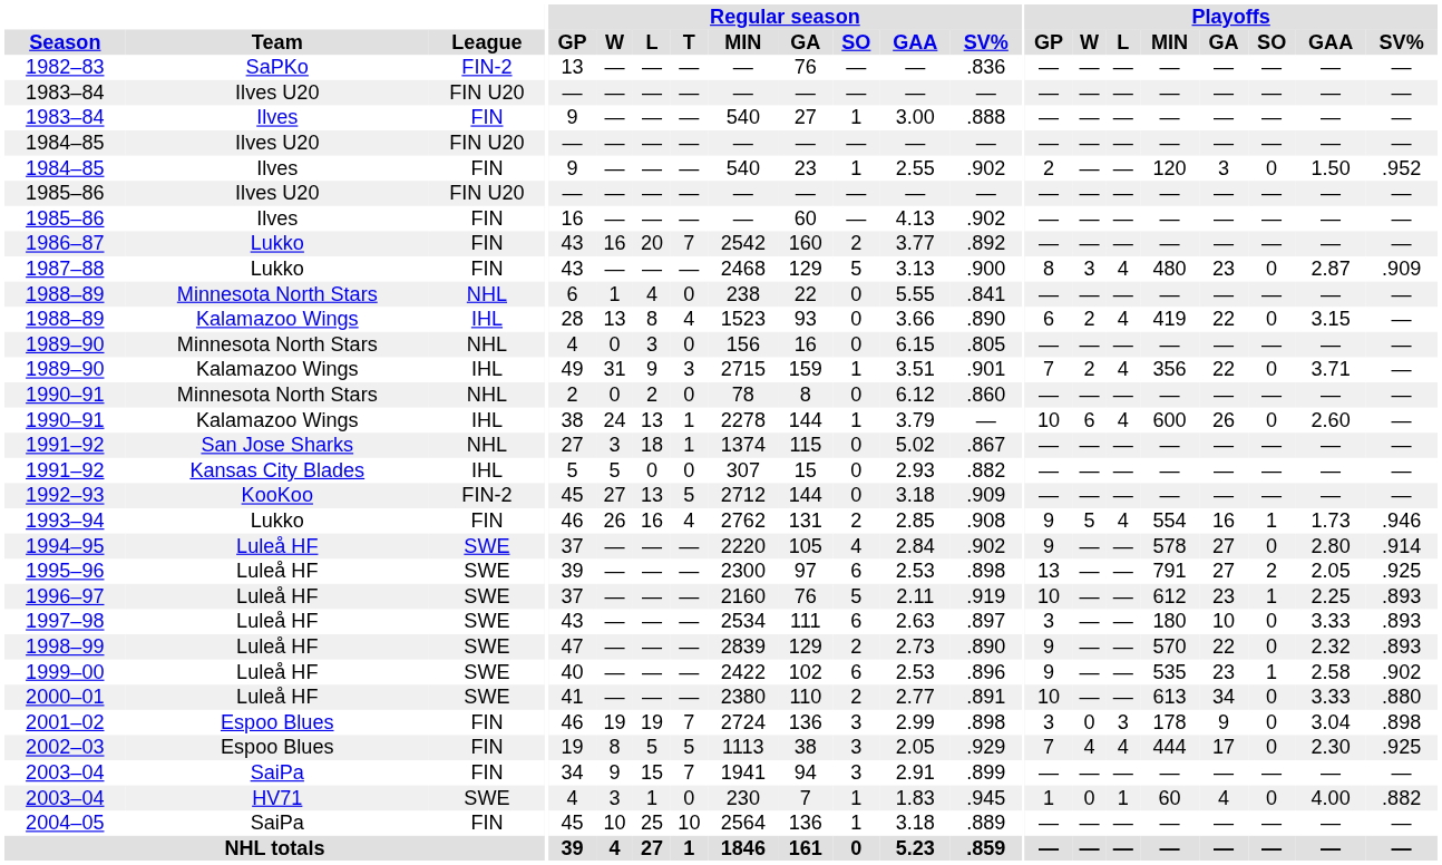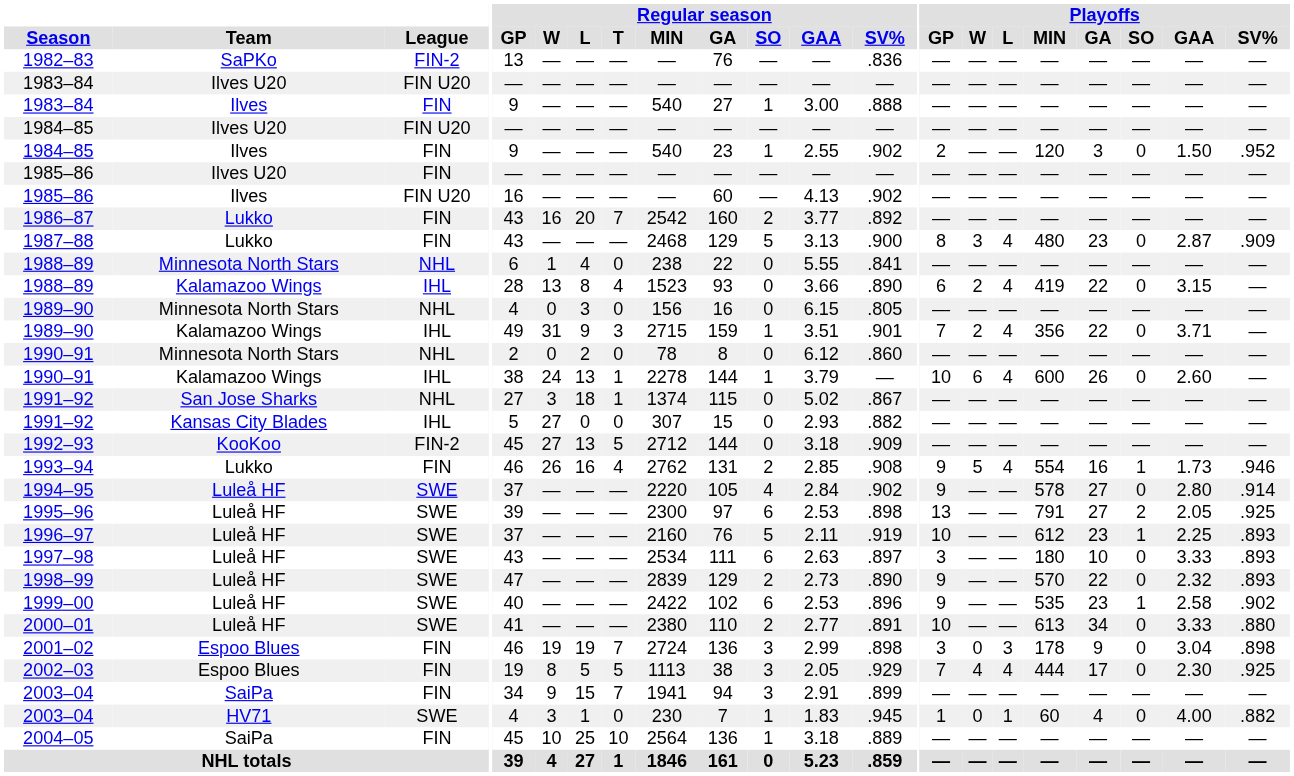 <table border="0" cellpadding="1" cellspacing="0" style="width:90%; text-align:center;">
 <tr bgcolor="#e0e0e0">
 <th colspan="3" bgcolor="#ffffff"></th>
 <th rowspan="99" bgcolor="#ffffff"></th>
 <th colspan="9" bgcolor="#e0e0e0"><a href='#'>Regular season</a></th>
 <th rowspan="99" bgcolor="#ffffff"></th>
 <th colspan="8" bgcolor="#e0e0e0"><a href='#'>Playoffs</a></th>
 </tr>
 <tr bgcolor="#e0e0e0">
 <th><a href='#'>Season</a></th>
 <th>Team</th>
 <th>League</th>
 <th>GP</th>
 <th>W</th>
 <th>L</th>
 <th>T</th>
 <th>MIN</th>
 <th>GA</th>
 <th><a href='#'>SO</a></th>
 <th><a href='#'>GAA</a></th>
 <th><a href='#'>SV%</a></th>
 <th>GP</th>
 <th>W</th>
 <th>L</th>
 <th>MIN</th>
 <th>GA</th>
 <th>SO</th>
 <th>GAA</th>
 <th>SV%</th>
 </tr>
 <tr>
 <td><a href='#'>1982–83</a></td>
 <td><a href='#'>SaPKo</a></td>
 <td><a href='#'>FIN-2</a></td>
 <td>13</td>
 <td>—</td>
 <td>—</td>
 <td>—</td>
 <td>—</td>
 <td>76</td>
 <td>—</td>
 <td>—</td>
 <td>.836</td>
 <td>—</td>
 <td>—</td>
 <td>—</td>
 <td>—</td>
 <td>—</td>
 <td>—</td>
 <td>—</td>
 <td>—</td>
 </tr>
 <tr bgcolor="#f0f0f0">
 <td>1983–84</td>
 <td>Ilves U20</td>
 <td>FIN U20</td>
 <td>—</td>
 <td>—</td>
 <td>—</td>
 <td>—</td>
 <td>—</td>
 <td>—</td>
 <td>—</td>
 <td>—</td>
 <td>—</td>
 <td>—</td>
 <td>—</td>
 <td>—</td>
 <td>—</td>
 <td>—</td>
 <td>—</td>
 <td>—</td>
 <td>—</td>
 </tr>
 <tr>
 <td><a href='#'>1983–84</a></td>
 <td><a href='#'>Ilves</a></td>
 <td><a href='#'>FIN</a></td>
 <td>9</td>
 <td>—</td>
 <td>—</td>
 <td>—</td>
 <td>540</td>
 <td>27</td>
 <td>1</td>
 <td>3.00</td>
 <td>.888</td>
 <td>—</td>
 <td>—</td>
 <td>—</td>
 <td>—</td>
 <td>—</td>
 <td>—</td>
 <td>—</td>
 <td>—</td>
 </tr>
 <tr bgcolor="#f0f0f0">
 <td>1984–85</td>
 <td>Ilves U20</td>
 <td>FIN U20</td>
 <td>—</td>
 <td>—</td>
 <td>—</td>
 <td>—</td>
 <td>—</td>
 <td>—</td>
 <td>—</td>
 <td>—</td>
 <td>—</td>
 <td>—</td>
 <td>—</td>
 <td>—</td>
 <td>—</td>
 <td>—</td>
 <td>—</td>
 <td>—</td>
 <td>—</td>
 </tr>
 <tr>
 <td><a href='#'>1984–85</a></td>
 <td>Ilves</td>
 <td>FIN</td>
 <td>9</td>
 <td>—</td>
 <td>—</td>
 <td>—</td>
 <td>540</td>
 <td>23</td>
 <td>1</td>
 <td>2.55</td>
 <td>.902</td>
 <td>2</td>
 <td>—</td>
 <td>—</td>
 <td>120</td>
 <td>3</td>
 <td>0</td>
 <td>1.50</td>
 <td>.952</td>
 </tr>
 <tr bgcolor="#f0f0f0">
 <td>1985–86</td>
 <td>Ilves U20</td>
-<td>FIN U20</td>
+<td>FIN</td>
 <td>—</td>
 <td>—</td>
 <td>—</td>
 <td>—</td>
 <td>—</td>
 <td>—</td>
 <td>—</td>
 <td>—</td>
 <td>—</td>
 <td>—</td>
 <td>—</td>
 <td>—</td>
 <td>—</td>
 <td>—</td>
 <td>—</td>
 <td>—</td>
 <td>—</td>
 </tr>
 <tr>
 <td><a href='#'>1985–86</a></td>
 <td>Ilves</td>
-<td>FIN</td>
+<td>FIN U20</td>
 <td>16</td>
 <td>—</td>
 <td>—</td>
 <td>—</td>
 <td>—</td>
 <td>60</td>
 <td>—</td>
 <td>4.13</td>
 <td>.902</td>
 <td>—</td>
 <td>—</td>
 <td>—</td>
 <td>—</td>
 <td>—</td>
 <td>—</td>
 <td>—</td>
 <td>—</td>
 </tr>
 <tr bgcolor="#f0f0f0">
 <td><a href='#'>1986–87</a></td>
 <td><a href='#'>Lukko</a></td>
 <td>FIN</td>
 <td>43</td>
 <td>16</td>
 <td>20</td>
 <td>7</td>
 <td>2542</td>
 <td>160</td>
 <td>2</td>
 <td>3.77</td>
 <td>.892</td>
 <td>—</td>
 <td>—</td>
 <td>—</td>
 <td>—</td>
 <td>—</td>
 <td>—</td>
 <td>—</td>
 <td>—</td>
 </tr>
 <tr>
 <td><a href='#'>1987–88</a></td>
 <td>Lukko</td>
 <td>FIN</td>
 <td>43</td>
 <td>—</td>
 <td>—</td>
 <td>—</td>
 <td>2468</td>
 <td>129</td>
 <td>5</td>
 <td>3.13</td>
 <td>.900</td>
 <td>8</td>
 <td>3</td>
 <td>4</td>
 <td>480</td>
 <td>23</td>
 <td>0</td>
 <td>2.87</td>
 <td>.909</td>
 </tr>
 <tr bgcolor="#f0f0f0">
 <td><a href='#'>1988–89</a></td>
 <td><a href='#'>Minnesota North Stars</a></td>
 <td><a href='#'>NHL</a></td>
 <td>6</td>
 <td>1</td>
 <td>4</td>
 <td>0</td>
 <td>238</td>
 <td>22</td>
 <td>0</td>
 <td>5.55</td>
 <td>.841</td>
 <td>—</td>
 <td>—</td>
 <td>—</td>
 <td>—</td>
 <td>—</td>
 <td>—</td>
 <td>—</td>
 <td>—</td>
 </tr>
 <tr>
 <td><a href='#'>1988–89</a></td>
 <td><a href='#'>Kalamazoo Wings</a></td>
 <td><a href='#'>IHL</a></td>
 <td>28</td>
 <td>13</td>
 <td>8</td>
 <td>4</td>
 <td>1523</td>
 <td>93</td>
 <td>0</td>
 <td>3.66</td>
 <td>.890</td>
 <td>6</td>
 <td>2</td>
 <td>4</td>
 <td>419</td>
 <td>22</td>
 <td>0</td>
 <td>3.15</td>
 <td>—</td>
 </tr>
 <tr bgcolor="#f0f0f0">
 <td><a href='#'>1989–90</a></td>
 <td>Minnesota North Stars</td>
 <td>NHL</td>
 <td>4</td>
 <td>0</td>
 <td>3</td>
 <td>0</td>
 <td>156</td>
 <td>16</td>
 <td>0</td>
 <td>6.15</td>
 <td>.805</td>
 <td>—</td>
 <td>—</td>
 <td>—</td>
 <td>—</td>
 <td>—</td>
 <td>—</td>
 <td>—</td>
 <td>—</td>
 </tr>
 <tr>
 <td><a href='#'>1989–90</a></td>
 <td>Kalamazoo Wings</td>
 <td>IHL</td>
 <td>49</td>
 <td>31</td>
 <td>9</td>
 <td>3</td>
 <td>2715</td>
 <td>159</td>
 <td>1</td>
 <td>3.51</td>
 <td>.901</td>
 <td>7</td>
 <td>2</td>
 <td>4</td>
 <td>356</td>
 <td>22</td>
 <td>0</td>
 <td>3.71</td>
 <td>—</td>
 </tr>
 <tr bgcolor="#f0f0f0">
 <td><a href='#'>1990–91</a></td>
 <td>Minnesota North Stars</td>
 <td>NHL</td>
 <td>2</td>
 <td>0</td>
 <td>2</td>
 <td>0</td>
 <td>78</td>
 <td>8</td>
 <td>0</td>
 <td>6.12</td>
 <td>.860</td>
 <td>—</td>
 <td>—</td>
 <td>—</td>
 <td>—</td>
 <td>—</td>
 <td>—</td>
 <td>—</td>
 <td>—</td>
 </tr>
 <tr>
 <td><a href='#'>1990–91</a></td>
 <td>Kalamazoo Wings</td>
 <td>IHL</td>
 <td>38</td>
 <td>24</td>
 <td>13</td>
 <td>1</td>
 <td>2278</td>
 <td>144</td>
 <td>1</td>
 <td>3.79</td>
 <td>—</td>
 <td>10</td>
 <td>6</td>
 <td>4</td>
 <td>600</td>
 <td>26</td>
 <td>0</td>
 <td>2.60</td>
 <td>—</td>
 </tr>
 <tr bgcolor="#f0f0f0">
 <td><a href='#'>1991–92</a></td>
 <td><a href='#'>San Jose Sharks</a></td>
 <td>NHL</td>
 <td>27</td>
 <td>3</td>
 <td>18</td>
 <td>1</td>
 <td>1374</td>
 <td>115</td>
 <td>0</td>
 <td>5.02</td>
 <td>.867</td>
 <td>—</td>
 <td>—</td>
 <td>—</td>
 <td>—</td>
 <td>—</td>
 <td>—</td>
 <td>—</td>
 <td>—</td>
 </tr>
 <tr>
 <td><a href='#'>1991–92</a></td>
 <td><a href='#'>Kansas City Blades</a></td>
 <td>IHL</td>
 <td>5</td>
-<td>5</td>
+<td>27</td>
 <td>0</td>
 <td>0</td>
 <td>307</td>
 <td>15</td>
 <td>0</td>
 <td>2.93</td>
 <td>.882</td>
 <td>—</td>
 <td>—</td>
 <td>—</td>
 <td>—</td>
 <td>—</td>
 <td>—</td>
 <td>—</td>
 <td>—</td>
 </tr>
 <tr bgcolor="#f0f0f0">
 <td><a href='#'>1992–93</a></td>
 <td><a href='#'>KooKoo</a></td>
 <td>FIN-2</td>
 <td>45</td>
 <td>27</td>
 <td>13</td>
 <td>5</td>
 <td>2712</td>
 <td>144</td>
 <td>0</td>
 <td>3.18</td>
 <td>.909</td>
 <td>—</td>
 <td>—</td>
 <td>—</td>
 <td>—</td>
 <td>—</td>
 <td>—</td>
 <td>—</td>
 <td>—</td>
 </tr>
 <tr>
 <td><a href='#'>1993–94</a></td>
 <td>Lukko</td>
 <td>FIN</td>
 <td>46</td>
 <td>26</td>
 <td>16</td>
 <td>4</td>
 <td>2762</td>
 <td>131</td>
 <td>2</td>
 <td>2.85</td>
 <td>.908</td>
 <td>9</td>
 <td>5</td>
 <td>4</td>
 <td>554</td>
 <td>16</td>
 <td>1</td>
 <td>1.73</td>
 <td>.946</td>
 </tr>
 <tr bgcolor="#f0f0f0">
 <td><a href='#'>1994–95</a></td>
 <td><a href='#'>Luleå HF</a></td>
 <td><a href='#'>SWE</a></td>
 <td>37</td>
 <td>—</td>
 <td>—</td>
 <td>—</td>
 <td>2220</td>
 <td>105</td>
 <td>4</td>
 <td>2.84</td>
 <td>.902</td>
 <td>9</td>
 <td>—</td>
 <td>—</td>
 <td>578</td>
 <td>27</td>
 <td>0</td>
 <td>2.80</td>
 <td>.914</td>
 </tr>
 <tr>
 <td><a href='#'>1995–96</a></td>
 <td>Luleå HF</td>
 <td>SWE</td>
 <td>39</td>
 <td>—</td>
 <td>—</td>
 <td>—</td>
 <td>2300</td>
 <td>97</td>
 <td>6</td>
 <td>2.53</td>
 <td>.898</td>
 <td>13</td>
 <td>—</td>
 <td>—</td>
 <td>791</td>
 <td>27</td>
 <td>2</td>
 <td>2.05</td>
 <td>.925</td>
 </tr>
 <tr bgcolor="#f0f0f0">
 <td><a href='#'>1996–97</a></td>
 <td>Luleå HF</td>
 <td>SWE</td>
 <td>37</td>
 <td>—</td>
 <td>—</td>
 <td>—</td>
 <td>2160</td>
 <td>76</td>
 <td>5</td>
 <td>2.11</td>
 <td>.919</td>
 <td>10</td>
 <td>—</td>
 <td>—</td>
 <td>612</td>
 <td>23</td>
 <td>1</td>
 <td>2.25</td>
 <td>.893</td>
 </tr>
 <tr>
 <td><a href='#'>1997–98</a></td>
 <td>Luleå HF</td>
 <td>SWE</td>
 <td>43</td>
 <td>—</td>
 <td>—</td>
 <td>—</td>
 <td>2534</td>
 <td>111</td>
 <td>6</td>
 <td>2.63</td>
 <td>.897</td>
 <td>3</td>
 <td>—</td>
 <td>—</td>
 <td>180</td>
 <td>10</td>
 <td>0</td>
 <td>3.33</td>
 <td>.893</td>
 </tr>
 <tr bgcolor="#f0f0f0">
 <td><a href='#'>1998–99</a></td>
 <td>Luleå HF</td>
 <td>SWE</td>
 <td>47</td>
 <td>—</td>
 <td>—</td>
 <td>—</td>
 <td>2839</td>
 <td>129</td>
 <td>2</td>
 <td>2.73</td>
 <td>.890</td>
 <td>9</td>
 <td>—</td>
 <td>—</td>
 <td>570</td>
 <td>22</td>
 <td>0</td>
 <td>2.32</td>
 <td>.893</td>
 </tr>
 <tr>
 <td><a href='#'>1999–00</a></td>
 <td>Luleå HF</td>
 <td>SWE</td>
 <td>40</td>
 <td>—</td>
 <td>—</td>
 <td>—</td>
 <td>2422</td>
 <td>102</td>
 <td>6</td>
 <td>2.53</td>
 <td>.896</td>
 <td>9</td>
 <td>—</td>
 <td>—</td>
 <td>535</td>
 <td>23</td>
 <td>1</td>
 <td>2.58</td>
 <td>.902</td>
 </tr>
 <tr bgcolor="#f0f0f0">
 <td><a href='#'>2000–01</a></td>
 <td>Luleå HF</td>
 <td>SWE</td>
 <td>41</td>
 <td>—</td>
 <td>—</td>
 <td>—</td>
 <td>2380</td>
 <td>110</td>
 <td>2</td>
 <td>2.77</td>
 <td>.891</td>
 <td>10</td>
 <td>—</td>
 <td>—</td>
 <td>613</td>
 <td>34</td>
 <td>0</td>
 <td>3.33</td>
 <td>.880</td>
 </tr>
 <tr>
 <td><a href='#'>2001–02</a></td>
 <td><a href='#'>Espoo Blues</a></td>
 <td>FIN</td>
 <td>46</td>
 <td>19</td>
 <td>19</td>
 <td>7</td>
 <td>2724</td>
 <td>136</td>
 <td>3</td>
 <td>2.99</td>
 <td>.898</td>
 <td>3</td>
 <td>0</td>
 <td>3</td>
 <td>178</td>
 <td>9</td>
 <td>0</td>
 <td>3.04</td>
 <td>.898</td>
 </tr>
 <tr bgcolor="#f0f0f0">
 <td><a href='#'>2002–03</a></td>
 <td>Espoo Blues</td>
 <td>FIN</td>
 <td>19</td>
 <td>8</td>
 <td>5</td>
 <td>5</td>
 <td>1113</td>
 <td>38</td>
 <td>3</td>
 <td>2.05</td>
 <td>.929</td>
 <td>7</td>
 <td>4</td>
 <td>4</td>
 <td>444</td>
 <td>17</td>
 <td>0</td>
 <td>2.30</td>
 <td>.925</td>
 </tr>
 <tr>
 <td><a href='#'>2003–04</a></td>
 <td><a href='#'>SaiPa</a></td>
 <td>FIN</td>
 <td>34</td>
 <td>9</td>
 <td>15</td>
 <td>7</td>
 <td>1941</td>
 <td>94</td>
 <td>3</td>
 <td>2.91</td>
 <td>.899</td>
 <td>—</td>
 <td>—</td>
 <td>—</td>
 <td>—</td>
 <td>—</td>
 <td>—</td>
 <td>—</td>
 <td>—</td>
 </tr>
 <tr bgcolor="#f0f0f0">
 <td><a href='#'>2003–04</a></td>
 <td><a href='#'>HV71</a></td>
 <td>SWE</td>
 <td>4</td>
 <td>3</td>
 <td>1</td>
 <td>0</td>
 <td>230</td>
 <td>7</td>
 <td>1</td>
 <td>1.83</td>
 <td>.945</td>
 <td>1</td>
 <td>0</td>
 <td>1</td>
 <td>60</td>
 <td>4</td>
 <td>0</td>
 <td>4.00</td>
 <td>.882</td>
 </tr>
 <tr>
 <td><a href='#'>2004–05</a></td>
 <td>SaiPa</td>
 <td>FIN</td>
 <td>45</td>
 <td>10</td>
 <td>25</td>
 <td>10</td>
 <td>2564</td>
 <td>136</td>
 <td>1</td>
 <td>3.18</td>
 <td>.889</td>
 <td>—</td>
 <td>—</td>
 <td>—</td>
 <td>—</td>
 <td>—</td>
 <td>—</td>
 <td>—</td>
 <td>—</td>
 </tr>
 <tr bgcolor="#e0e0e0">
 <th colspan=3>NHL totals</th>
 <th>39</th>
 <th>4</th>
 <th>27</th>
 <th>1</th>
 <th>1846</th>
 <th>161</th>
 <th>0</th>
 <th>5.23</th>
 <th>.859</th>
 <th>—</th>
 <th>—</th>
 <th>—</th>
 <th>—</th>
 <th>—</th>
 <th>—</th>
 <th>—</th>
 <th>—</th>
 </tr>
 </table>
